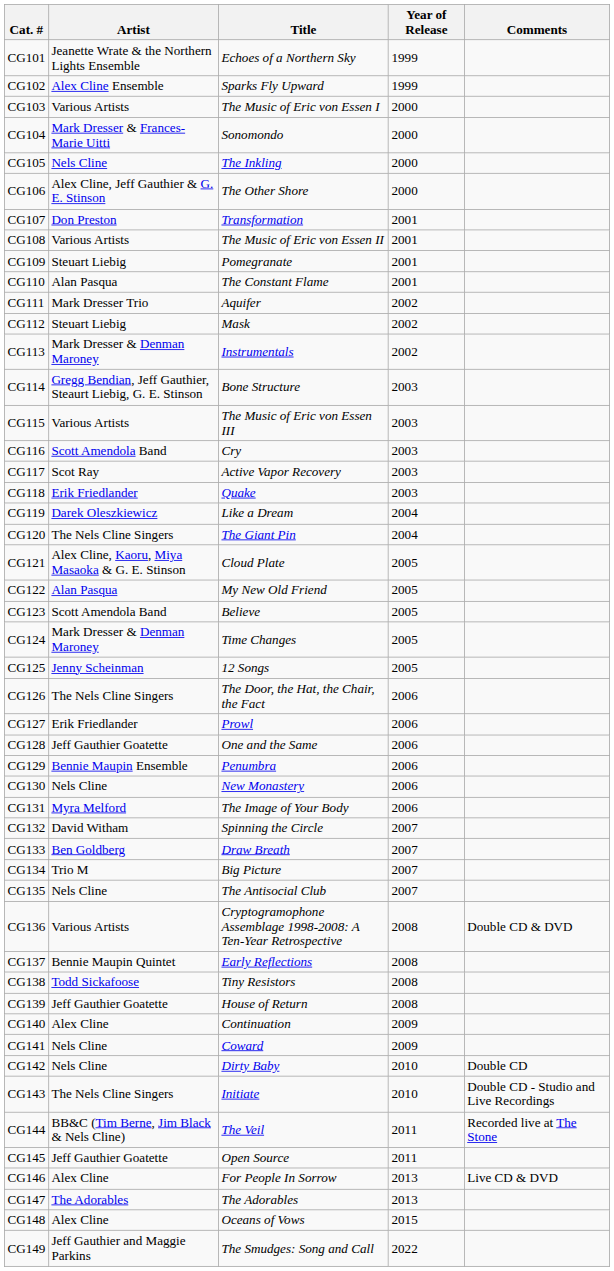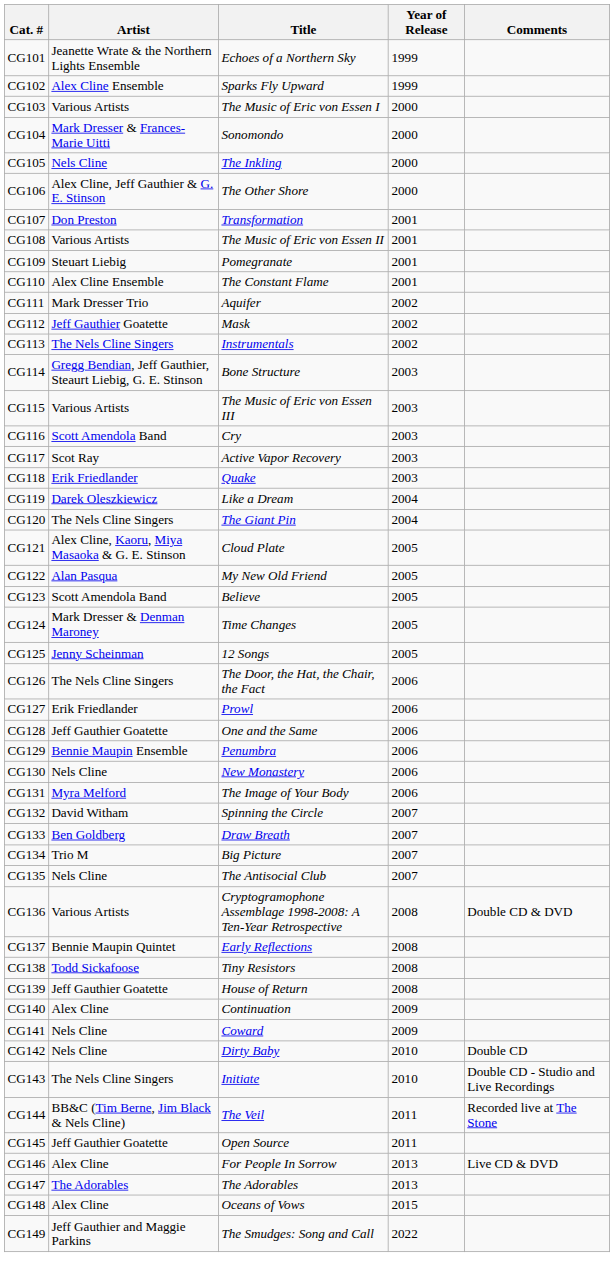 <table align="center" | class="wikitable sortable" | bgcolor="#CCCCCC">
 <tr>
 <th style="vertical-align:bottom; text-align:center; width:8px;">Cat. #</th>
 <th valign="bottom" style="text-align:center; width:200px;">Artist</th>
 <th style="vertical-align:bottom; text-align:center; width:200px;">Title</th>
 <th style="vertical-align:bottom; text-align:center; width:85px;">Year of Release</th>
 <th style="vertical-align:bottom; text-align:center; width:170px;">Comments</th>
 </tr>
 <tr>
 <td>CG101</td>
 <td>Jeanette Wrate & the Northern Lights Ensemble</td>
 <td><em>Echoes of a Northern Sky</em></td>
 <td>1999</td>
 <td></td>
 </tr>
 <tr>
 <td>CG102</td>
 <td><a href='#'>Alex Cline</a> Ensemble</td>
 <td><em>Sparks Fly Upward</em></td>
 <td>1999</td>
 <td></td>
 </tr>
 <tr>
 <td>CG103</td>
 <td>Various Artists</td>
 <td><em>The Music of Eric von Essen I</em></td>
 <td>2000</td>
 <td></td>
 </tr>
 <tr>
 <td>CG104</td>
 <td><a href='#'>Mark Dresser</a> & <a href='#'>Frances-Marie Uitti</a></td>
 <td><em>Sonomondo</em></td>
 <td>2000</td>
 <td></td>
 </tr>
 <tr>
 <td>CG105</td>
 <td><a href='#'>Nels Cline</a></td>
 <td><em><a href='#'>The Inkling</a></em></td>
 <td>2000</td>
 <td></td>
 </tr>
 <tr>
 <td>CG106</td>
 <td>Alex Cline, Jeff Gauthier & <a href='#'>G. E. Stinson</a></td>
 <td><em>The Other Shore</em></td>
 <td>2000</td>
 <td></td>
 </tr>
 <tr>
 <td>CG107</td>
 <td><a href='#'>Don Preston</a></td>
 <td><em><a href='#'>Transformation</a></em></td>
 <td>2001</td>
 <td></td>
 </tr>
 <tr>
 <td>CG108</td>
 <td>Various Artists</td>
 <td><em>The Music of Eric von Essen II</em></td>
 <td>2001</td>
 <td></td>
 </tr>
 <tr>
 <td>CG109</td>
 <td>Steuart Liebig</td>
 <td><em>Pomegranate</em></td>
 <td>2001</td>
 <td></td>
 </tr>
 <tr>
 <td>CG110</td>
-<td>Alan Pasqua</td>
+<td>Alex Cline Ensemble</td>
 <td><em>The Constant Flame</em></td>
 <td>2001</td>
 <td></td>
 </tr>
 <tr>
 <td>CG111</td>
 <td>Mark Dresser Trio</td>
 <td><em>Aquifer</em></td>
 <td>2002</td>
 <td></td>
 </tr>
 <tr>
 <td>CG112</td>
-<td>Steuart Liebig</td>
+<td><a href='#'>Jeff Gauthier</a> Goatette</td>
 <td><em>Mask</em></td>
 <td>2002</td>
 <td></td>
 </tr>
 <tr>
 <td>CG113</td>
-<td>Mark Dresser & <a href='#'>Denman Maroney</a></td>
+<td><a href='#'>The Nels Cline Singers</a></td>
 <td><em><a href='#'>Instrumentals</a></em></td>
 <td>2002</td>
 <td></td>
 </tr>
 <tr>
 <td>CG114</td>
 <td><a href='#'>Gregg Bendian</a>, Jeff Gauthier, Steaurt Liebig, G. E. Stinson</td>
 <td><em>Bone Structure</em></td>
 <td>2003</td>
 <td></td>
 </tr>
 <tr>
 <td>CG115</td>
 <td>Various Artists</td>
 <td><em>The Music of Eric von Essen III</em></td>
 <td>2003</td>
 <td></td>
 </tr>
 <tr>
 <td>CG116</td>
 <td><a href='#'>Scott Amendola</a> Band</td>
 <td><em>Cry</em></td>
 <td>2003</td>
 <td></td>
 </tr>
 <tr>
 <td>CG117</td>
 <td>Scot Ray</td>
 <td><em>Active Vapor Recovery</em></td>
 <td>2003</td>
 <td></td>
 </tr>
 <tr>
 <td>CG118</td>
 <td><a href='#'>Erik Friedlander</a></td>
 <td><em><a href='#'>Quake</a></em></td>
 <td>2003</td>
 <td></td>
 </tr>
 <tr>
 <td>CG119</td>
 <td><a href='#'>Darek Oleszkiewicz</a></td>
 <td><em>Like a Dream</em></td>
 <td>2004</td>
 <td></td>
 </tr>
 <tr>
 <td>CG120</td>
 <td>The Nels Cline Singers</td>
 <td><em><a href='#'>The Giant Pin</a></em></td>
 <td>2004</td>
 <td></td>
 </tr>
 <tr>
 <td>CG121</td>
 <td>Alex Cline, <a href='#'>Kaoru</a>, <a href='#'>Miya Masaoka</a> & G. E. Stinson</td>
 <td><em>Cloud Plate</em></td>
 <td>2005</td>
 <td></td>
 </tr>
 <tr>
 <td>CG122</td>
 <td><a href='#'>Alan Pasqua</a></td>
 <td><em>My New Old Friend</em></td>
 <td>2005</td>
 <td></td>
 </tr>
 <tr>
 <td>CG123</td>
 <td>Scott Amendola Band</td>
 <td><em>Believe</em></td>
 <td>2005</td>
 <td></td>
 </tr>
 <tr>
 <td>CG124</td>
 <td>Mark Dresser & <a href='#'>Denman Maroney</a></td>
 <td><em>Time Changes</em></td>
 <td>2005</td>
 <td></td>
 </tr>
 <tr>
 <td>CG125</td>
 <td><a href='#'>Jenny Scheinman</a></td>
 <td><em>12 Songs</em></td>
 <td>2005</td>
 <td></td>
 </tr>
 <tr>
 <td>CG126</td>
 <td>The Nels Cline Singers</td>
 <td><em>The Door, the Hat, the Chair, the Fact</em></td>
 <td>2006</td>
 <td></td>
 </tr>
 <tr>
 <td>CG127</td>
 <td>Erik Friedlander</td>
 <td><em><a href='#'>Prowl</a></em></td>
 <td>2006</td>
 <td></td>
 </tr>
 <tr>
 <td>CG128</td>
 <td>Jeff Gauthier Goatette</td>
 <td><em>One and the Same</em></td>
 <td>2006</td>
 <td></td>
 </tr>
 <tr>
 <td>CG129</td>
 <td><a href='#'>Bennie Maupin</a> Ensemble</td>
 <td><em><a href='#'>Penumbra</a></em></td>
 <td>2006</td>
 <td></td>
 </tr>
 <tr>
 <td>CG130</td>
 <td>Nels Cline</td>
 <td><em><a href='#'>New Monastery</a></em></td>
 <td>2006</td>
 <td></td>
 </tr>
 <tr>
 <td>CG131</td>
 <td><a href='#'>Myra Melford</a></td>
 <td><em>The Image of Your Body</em></td>
 <td>2006</td>
 <td></td>
 </tr>
 <tr>
 <td>CG132</td>
 <td>David Witham</td>
 <td><em>Spinning the Circle</em></td>
 <td>2007</td>
 <td></td>
 </tr>
 <tr>
 <td>CG133</td>
 <td><a href='#'>Ben Goldberg</a></td>
 <td><em><a href='#'>Draw Breath</a></em></td>
 <td>2007</td>
 <td></td>
 </tr>
 <tr>
 <td>CG134</td>
 <td>Trio M</td>
 <td><em>Big Picture</em></td>
 <td>2007</td>
 <td></td>
 </tr>
 <tr>
 <td>CG135</td>
 <td>Nels Cline</td>
 <td><em>The Antisocial Club</em></td>
 <td>2007</td>
 <td></td>
 </tr>
 <tr>
 <td>CG136</td>
 <td>Various Artists</td>
 <td><em>Cryptogramophone Assemblage 1998-2008: A Ten-Year Retrospective</em></td>
 <td>2008</td>
 <td>Double CD & DVD</td>
 </tr>
 <tr>
 <td>CG137</td>
 <td>Bennie Maupin Quintet</td>
 <td><em><a href='#'>Early Reflections</a></em></td>
 <td>2008</td>
 <td></td>
 </tr>
 <tr>
 <td>CG138</td>
 <td><a href='#'>Todd Sickafoose</a></td>
 <td><em>Tiny Resistors</em></td>
 <td>2008</td>
 <td></td>
 </tr>
 <tr>
 <td>CG139</td>
 <td>Jeff Gauthier Goatette</td>
 <td><em>House of Return</em></td>
 <td>2008</td>
 <td></td>
 </tr>
 <tr>
 <td>CG140</td>
 <td>Alex Cline</td>
 <td><em>Continuation</em></td>
 <td>2009</td>
 <td></td>
 </tr>
 <tr>
 <td>CG141</td>
 <td>Nels Cline</td>
 <td><em><a href='#'>Coward</a></em></td>
 <td>2009</td>
 <td></td>
 </tr>
 <tr>
 <td>CG142</td>
 <td>Nels Cline</td>
 <td><em><a href='#'>Dirty Baby</a></em></td>
 <td>2010</td>
 <td>Double CD</td>
 </tr>
 <tr>
 <td>CG143</td>
 <td>The Nels Cline Singers</td>
 <td><em><a href='#'>Initiate</a></em></td>
 <td>2010</td>
 <td>Double CD - Studio and Live Recordings</td>
 </tr>
 <tr>
 <td>CG144</td>
 <td>BB&C (<a href='#'>Tim Berne</a>, <a href='#'>Jim Black</a> & Nels Cline)</td>
 <td><em><a href='#'>The Veil</a></em></td>
 <td>2011</td>
 <td>Recorded live at <a href='#'>The Stone</a></td>
 </tr>
 <tr>
 <td>CG145</td>
 <td>Jeff Gauthier Goatette</td>
 <td><em>Open Source</em></td>
 <td>2011</td>
 <td></td>
 </tr>
 <tr>
 <td>CG146</td>
 <td>Alex Cline</td>
 <td><em>For People In Sorrow</em></td>
 <td>2013</td>
 <td>Live CD & DVD</td>
 </tr>
 <tr>
 <td>CG147</td>
 <td><a href='#'>The Adorables</a></td>
 <td><em>The Adorables</em></td>
 <td>2013</td>
 <td></td>
 </tr>
 <tr>
 <td>CG148</td>
 <td>Alex Cline</td>
 <td><em>Oceans of Vows</em></td>
 <td>2015</td>
 <td></td>
 </tr>
 <tr>
 <td>CG149</td>
 <td>Jeff Gauthier and Maggie Parkins</td>
 <td><em>The Smudges: Song and Call</em></td>
 <td>2022</td>
 <td></td>
 </tr>
 </table>
